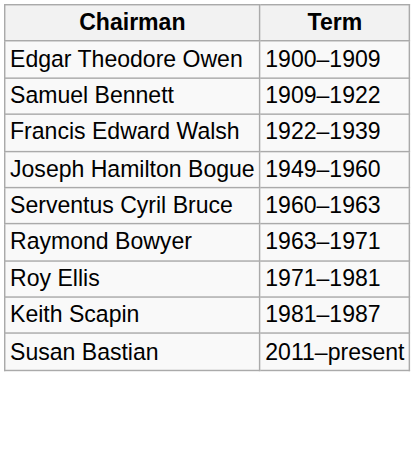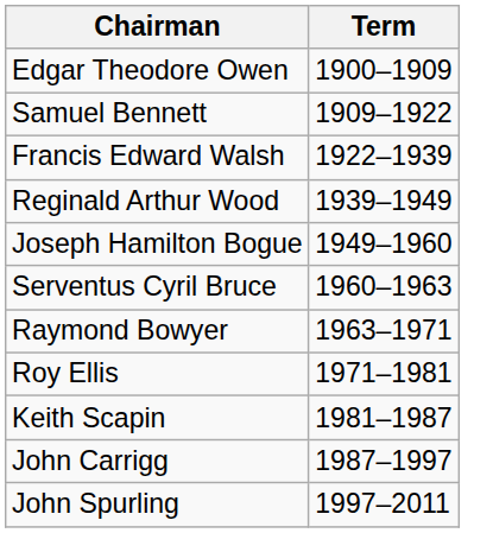 <table class="wikitable">
 <tr>
 <th>Chairman</th>
 <th>Term</th>
 </tr>
 <tr>
 <td>Edgar Theodore Owen</td>
 <td>1900–1909</td>
 </tr>
 <tr>
 <td>Samuel Bennett</td>
 <td>1909–1922</td>
 </tr>
 <tr>
 <td>Francis Edward Walsh</td>
 <td>1922–1939</td>
+</tr>
+<tr>
+<td>Reginald Arthur Wood</td>
+<td>1939–1949</td>
 </tr>
 <tr>
 <td>Joseph Hamilton Bogue</td>
 <td>1949–1960</td>
 </tr>
 <tr>
 <td>Serventus Cyril Bruce</td>
 <td>1960–1963</td>
 </tr>
 <tr>
 <td>Raymond Bowyer</td>
 <td>1963–1971</td>
 </tr>
 <tr>
 <td>Roy Ellis</td>
 <td>1971–1981</td>
 </tr>
 <tr>
 <td>Keith Scapin</td>
 <td>1981–1987</td>
 </tr>
 <tr>
-<td>Susan Bastian</td>
-<td>2011–present</td>
+<td>John Carrigg</td>
+<td>1987–1997</td>
+</tr>
+<tr>
+<td>John Spurling</td>
+<td>1997–2011</td>
 </tr>
 </table>
